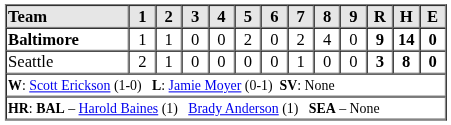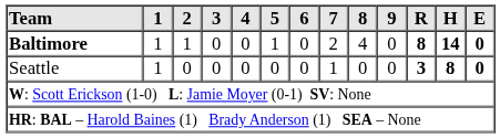 <table border=1 cellspacing=0 width=425 style="margin-left:3em;">
 <tr style="text-align:center; background-color:#e6e6e6;">
 <th align=left width=28%>Team</th>
 <th width=6%>1</th>
 <th width=6%>2</th>
 <th width=6%>3</th>
 <th width=6%>4</th>
 <th width=6%>5</th>
 <th width=6%>6</th>
 <th width=6%>7</th>
 <th width=6%>8</th>
 <th width=6%>9</th>
 <th width=6%>R</th>
 <th width=6%>H</th>
 <th width=6%>E</th>
 </tr>
 <tr style="text-align:center;">
 <td align=left><strong>Baltimore</strong></td>
 <td>1</td>
 <td>1</td>
 <td>0</td>
 <td>0</td>
-<td>2</td>
+<td>1</td>
 <td>0</td>
 <td>2</td>
 <td>4</td>
 <td>0</td>
-<td><strong>9</strong></td>
+<td><strong>8</strong></td>
 <td><strong>14</strong></td>
 <td><strong>0</strong></td>
 </tr>
 <tr style="text-align:center;">
 <td align=left>Seattle</td>
-<td>2</td>
 <td>1</td>
+<td>0</td>
 <td>0</td>
 <td>0</td>
 <td>0</td>
 <td>0</td>
 <td>1</td>
 <td>0</td>
 <td>0</td>
 <td><strong>3</strong></td>
 <td><strong>8</strong></td>
 <td><strong>0</strong></td>
 </tr>
 <tr style="text-align:left;">
 <td colspan=13><small><strong>W</strong>: <a href='#'>Scott Erickson</a> (1-0)   <strong>L</strong>: <a href='#'>Jamie Moyer</a> (0-1)  <strong>SV</strong>: None</small></td>
 </tr>
 <tr style="text-align:left;">
 <td colspan=13><small><strong>HR</strong>: <strong>BAL</strong> – <a href='#'>Harold Baines</a> (1)   <a href='#'>Brady Anderson</a> (1)   <strong>SEA</strong> – None</small></td>
 </tr>
 </table>
